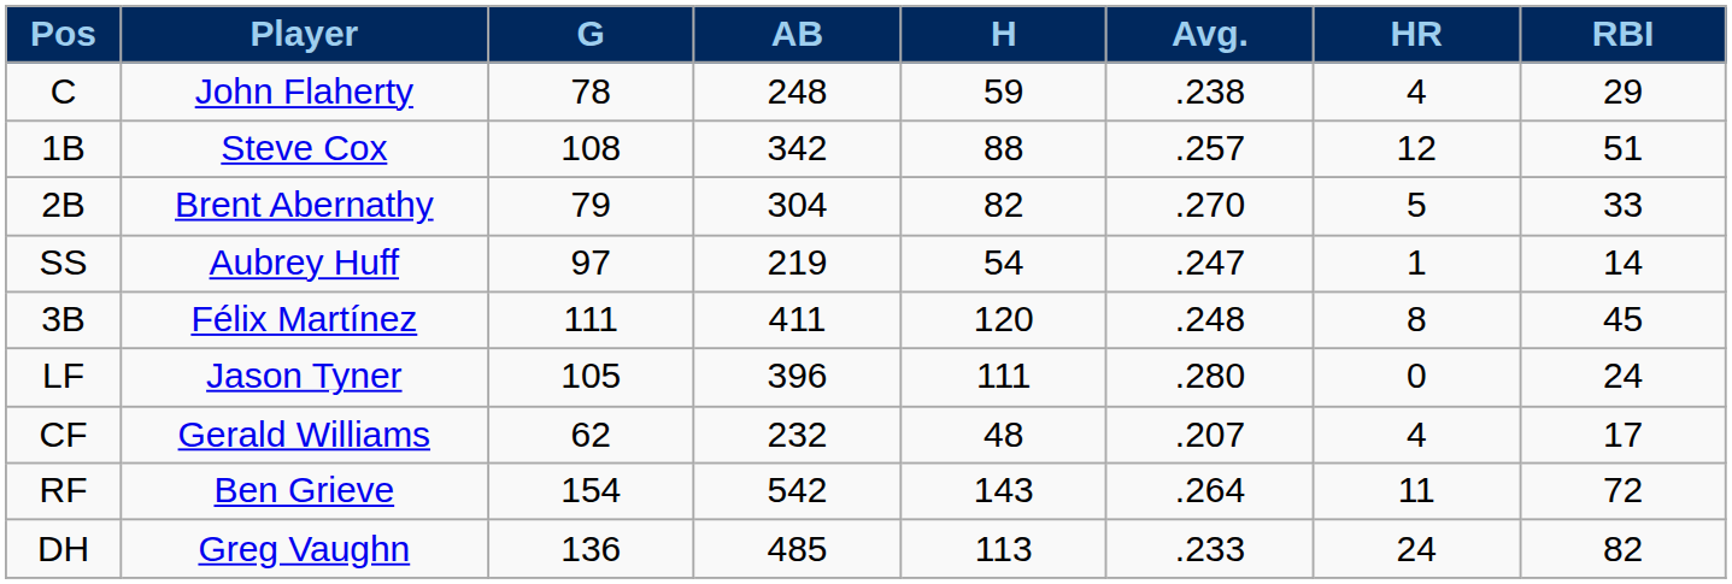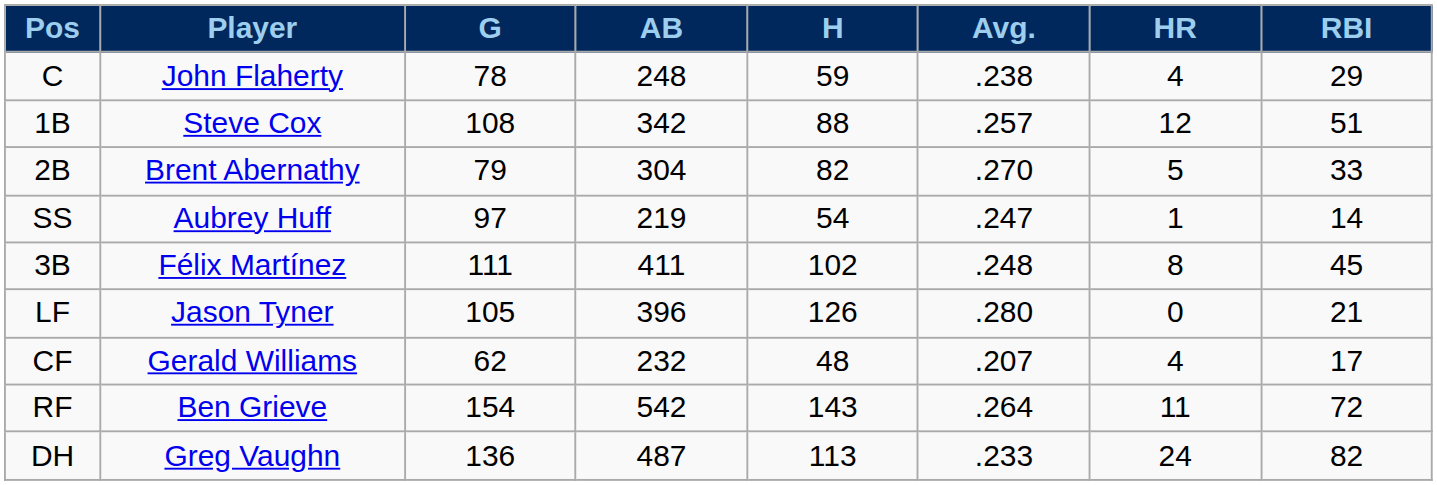 <table class="wikitable sortable">
 <tr>
 <th style="background:#00285D;color:#9ECEEE;" width="5%">Pos</th>
 <th style="background:#00285D;color:#9ECEEE;" width="16%">Player</th>
 <th style="background:#00285D;color:#9ECEEE;" width="9%">G</th>
 <th style="background:#00285D;color:#9ECEEE;" width="9%">AB</th>
 <th style="background:#00285D;color:#9ECEEE;" width="9%">H</th>
 <th style="background:#00285D;color:#9ECEEE;" width="9%">Avg.</th>
 <th style="background:#00285D;color:#9ECEEE;" width="9%">HR</th>
 <th style="background:#00285D;color:#9ECEEE;" width="9%">RBI</th>
 </tr>
 <tr align=center>
 <td>C</td>
 <td><a href='#'>John Flaherty</a></td>
 <td>78</td>
 <td>248</td>
 <td>59</td>
 <td>.238</td>
 <td>4</td>
 <td>29</td>
 </tr>
 <tr align=center>
 <td>1B</td>
 <td><a href='#'>Steve Cox</a></td>
 <td>108</td>
 <td>342</td>
 <td>88</td>
 <td>.257</td>
 <td>12</td>
 <td>51</td>
 </tr>
 <tr align=center>
 <td>2B</td>
 <td><a href='#'>Brent Abernathy</a></td>
 <td>79</td>
 <td>304</td>
 <td>82</td>
 <td>.270</td>
 <td>5</td>
 <td>33</td>
 </tr>
 <tr align=center>
 <td>SS</td>
 <td><a href='#'>Aubrey Huff</a></td>
 <td>97</td>
 <td>219</td>
 <td>54</td>
 <td>.247</td>
 <td>1</td>
 <td>14</td>
 </tr>
 <tr align=center>
 <td>3B</td>
 <td><a href='#'>Félix Martínez</a></td>
 <td>111</td>
 <td>411</td>
-<td>120</td>
+<td>102</td>
 <td>.248</td>
 <td>8</td>
 <td>45</td>
 </tr>
 <tr align=center>
 <td>LF</td>
 <td><a href='#'>Jason Tyner</a></td>
 <td>105</td>
 <td>396</td>
-<td>111</td>
+<td>126</td>
 <td>.280</td>
 <td>0</td>
-<td>24</td>
+<td>21</td>
 </tr>
 <tr align=center>
 <td>CF</td>
 <td><a href='#'>Gerald Williams</a></td>
 <td>62</td>
 <td>232</td>
 <td>48</td>
 <td>.207</td>
 <td>4</td>
 <td>17</td>
 </tr>
 <tr align=center>
 <td>RF</td>
 <td><a href='#'>Ben Grieve</a></td>
 <td>154</td>
 <td>542</td>
 <td>143</td>
 <td>.264</td>
 <td>11</td>
 <td>72</td>
 </tr>
 <tr align=center>
 <td>DH</td>
 <td><a href='#'>Greg Vaughn</a></td>
 <td>136</td>
-<td>485</td>
+<td>487</td>
 <td>113</td>
 <td>.233</td>
 <td>24</td>
 <td>82</td>
 </tr>
 </table>
